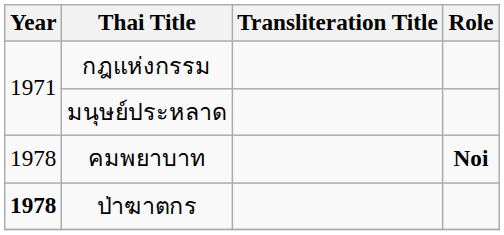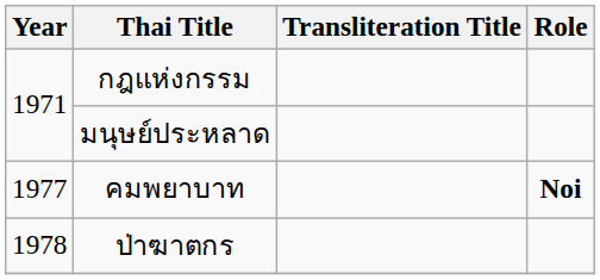 <table class="wikitable" style="text-align:center;">
 <tr>
 <th width=10>Year</th>
 <th>Thai Title</th>
 <th>Transliteration Title</th>
 <th>Role</th>
 </tr>
 <tr>
 <td rowspan=2>1971</td>
 <td>กฎแห่งกรรม</td>
 <td></td>
 <td></td>
 </tr>
 <tr>
 <td>มนุษย์ประหลาด</td>
 <td></td>
 <td></td>
 </tr>
 <tr>
-<td>1978</td>
+<td>1977</td>
 <td>คมพยาบาท</td>
 <td></td>
 <td><strong>Noi</strong></td>
 </tr>
 <tr>
-<td><strong>1978</strong></td>
+<td>1978</td>
 <td>ป่าฆาตกร</td>
 <td></td>
 <td></td>
 </tr>
 <tr>
 </tr>
 </table>
